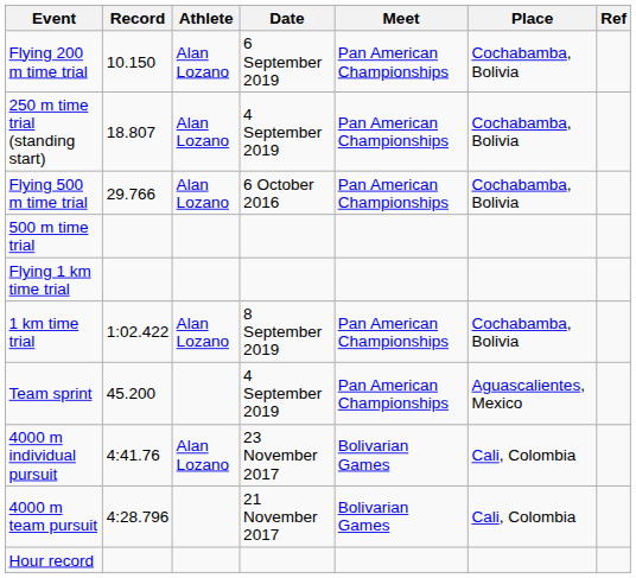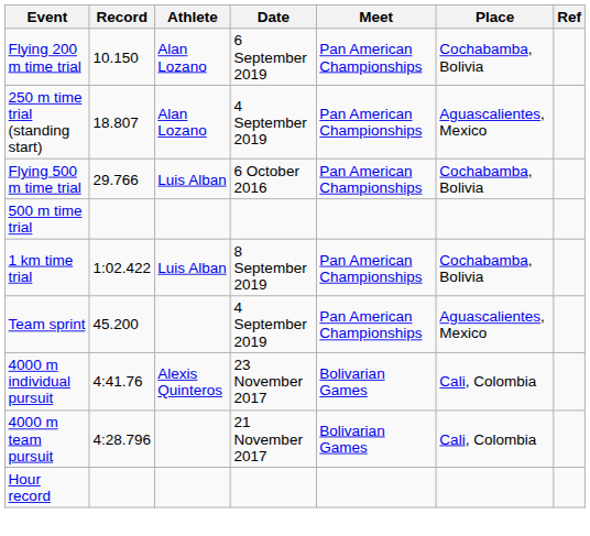 <table class="wikitable" style="font-size:95%; width: 95%;">
 <tr>
 <th>Event</th>
 <th>Record</th>
 <th>Athlete</th>
 <th>Date</th>
 <th>Meet</th>
 <th>Place</th>
 <th>Ref</th>
 </tr>
 <tr>
 <td><a href='#'>Flying 200 m time trial</a></td>
 <td>10.150</td>
 <td><a href='#'>Alan Lozano</a></td>
 <td>6 September 2019</td>
 <td><a href='#'>Pan American Championships</a></td>
 <td><a href='#'>Cochabamba</a>, Bolivia</td>
 <td></td>
 </tr>
 <tr>
 <td><a href='#'>250 m time trial</a> (standing start)</td>
 <td>18.807</td>
 <td><a href='#'>Alan Lozano</a></td>
 <td>4 September 2019</td>
 <td><a href='#'>Pan American Championships</a></td>
-<td><a href='#'>Cochabamba</a>, Bolivia</td>
+<td><a href='#'>Aguascalientes</a>, Mexico</td>
 <td></td>
 </tr>
 <tr>
 <td><a href='#'>Flying 500 m time trial</a></td>
 <td>29.766</td>
-<td><a href='#'>Alan Lozano</a></td>
+<td><a href='#'>Luis Alban</a></td>
 <td>6 October 2016</td>
 <td><a href='#'>Pan American Championships</a></td>
 <td><a href='#'>Cochabamba</a>, Bolivia</td>
 <td></td>
 </tr>
 <tr>
 <td><a href='#'>500 m time trial</a></td>
 <td></td>
 <td></td>
 <td></td>
 <td></td>
 <td></td>
 <td></td>
 </tr>
 <tr>
-<td><a href='#'>Flying 1 km time trial</a></td>
-<td></td>
-<td></td>
-<td></td>
-<td></td>
-<td></td>
-<td></td>
-</tr>
-<tr>
 <td><a href='#'>1 km time trial</a></td>
 <td>1:02.422</td>
-<td><a href='#'>Alan Lozano</a></td>
+<td><a href='#'>Luis Alban</a></td>
 <td>8 September 2019</td>
 <td><a href='#'>Pan American Championships</a></td>
 <td><a href='#'>Cochabamba</a>, Bolivia</td>
 <td></td>
 </tr>
 <tr>
 <td><a href='#'>Team sprint</a></td>
 <td>45.200</td>
 <td></td>
 <td>4 September 2019</td>
 <td><a href='#'>Pan American Championships</a></td>
 <td><a href='#'>Aguascalientes</a>, Mexico</td>
 <td></td>
 </tr>
 <tr>
 <td><a href='#'>4000 m individual pursuit</a></td>
 <td>4:41.76</td>
-<td><a href='#'>Alan Lozano</a></td>
+<td><a href='#'>Alexis Quinteros</a></td>
 <td>23 November 2017</td>
 <td><a href='#'>Bolivarian Games</a></td>
 <td><a href='#'>Cali</a>, Colombia</td>
 <td></td>
 </tr>
 <tr>
 <td><a href='#'>4000 m team pursuit</a></td>
 <td>4:28.796</td>
 <td></td>
 <td>21 November 2017</td>
 <td><a href='#'>Bolivarian Games</a></td>
 <td><a href='#'>Cali</a>, Colombia</td>
 <td></td>
 </tr>
 <tr>
 <td><a href='#'>Hour record</a></td>
 <td></td>
 <td></td>
 <td></td>
 <td></td>
 <td></td>
 <td></td>
 </tr>
 </table>
